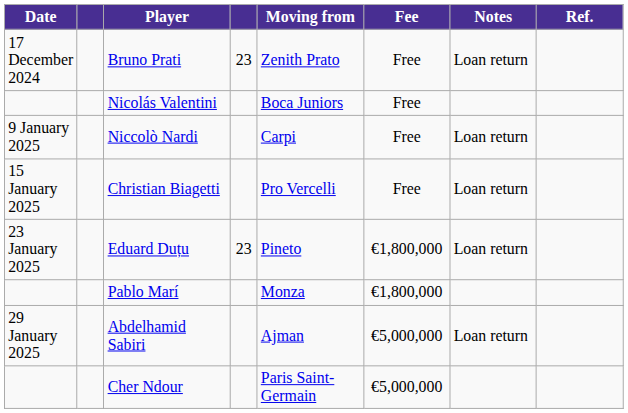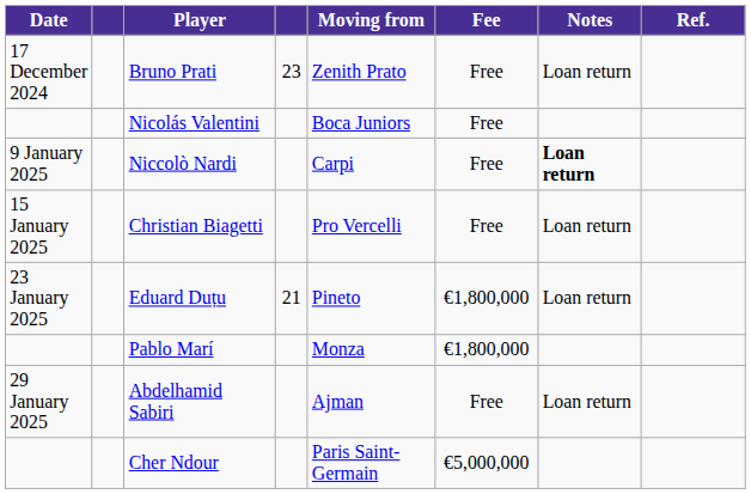 <table class="wikitable">
 <tr>
 <th style="width:20px; background:#482E92; color:#FFFFFF;">Date</th>
 <th style="width:20px; background:#482E92; color:#FFFFFF;"></th>
 <th style="width:120px; background:#482E92; color:#FFFFFF;">Player</th>
 <th style="width:20px; background:#482E92; color:#FFFFFF;"></th>
 <th style="width:100px; background:#482E92; color:#FFFFFF;">Moving from</th>
 <th style="width:80px; background:#482E92; color:#FFFFFF;" class="unsortable">Fee</th>
 <th ! style="width:80px; background:#482E92; color:#FFFFFF;" class="unsortable">Notes</th>
 <th style="width:80px; background:#482E92; color:#FFFFFF;" class="unsortable">Ref.</th>
 </tr>
 <tr>
 <td>17 December 2024</td>
 <td align="center"></td>
 <td> <a href='#'>Bruno Prati</a></td>
 <td align="center">23</td>
 <td> <a href='#'>Zenith Prato</a></td>
 <td align="center">Free</td>
 <td>Loan return</td>
 <td></td>
 </tr>
 <tr>
 <td></td>
 <td align="center"></td>
 <td> <a href='#'>Nicolás Valentini</a></td>
 <td align="center"></td>
 <td> <a href='#'>Boca Juniors</a></td>
 <td align="center">Free</td>
 <td></td>
 <td align="center"></td>
 </tr>
 <tr>
 <td>9 January 2025</td>
 <td align="center"></td>
 <td> <a href='#'>Niccolò Nardi</a></td>
 <td align="center"></td>
 <td> <a href='#'>Carpi</a></td>
 <td align="center">Free</td>
-<td>Loan return</td>
+<td><strong>Loan return</strong></td>
 <td></td>
 </tr>
 <tr>
 <td>15 January 2025</td>
 <td align="center"></td>
 <td> <a href='#'>Christian Biagetti</a></td>
 <td align="center"></td>
 <td> <a href='#'>Pro Vercelli</a></td>
 <td align="center">Free</td>
 <td>Loan return</td>
 <td align="center"></td>
 </tr>
 <tr>
 <td>23 January 2025</td>
 <td align="center"></td>
 <td> <a href='#'>Eduard Duțu</a></td>
-<td align="center">23</td>
+<td align="center">21</td>
 <td> <a href='#'>Pineto</a></td>
 <td align="center">€1,800,000</td>
 <td>Loan return</td>
 <td></td>
 </tr>
 <tr>
 <td></td>
 <td align="center"></td>
 <td> <a href='#'>Pablo Marí</a></td>
 <td align="center"></td>
 <td> <a href='#'>Monza</a></td>
 <td align="center">€1,800,000</td>
 <td></td>
 <td align="center"></td>
 </tr>
 <tr>
 <td>29 January 2025</td>
 <td align="center"></td>
 <td> <a href='#'>Abdelhamid Sabiri</a></td>
 <td align="center"></td>
 <td> <a href='#'>Ajman</a></td>
-<td align="center">€5,000,000</td>
+<td align="center">Free</td>
 <td>Loan return</td>
 <td align="center"></td>
 </tr>
 <tr>
 <td></td>
 <td align="center"></td>
 <td> <a href='#'>Cher Ndour</a></td>
 <td align="center"></td>
 <td> <a href='#'>Paris Saint-Germain</a></td>
 <td align="center">€5,000,000</td>
 <td></td>
 <td align="center"></td>
 </tr>
 </table>
